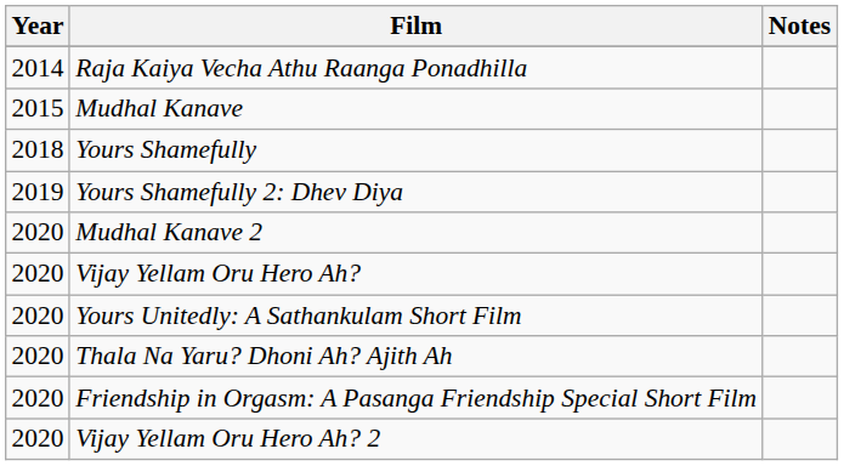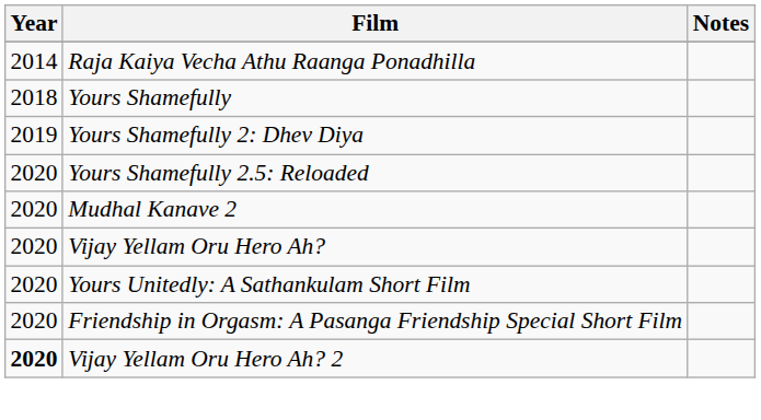 <table class="wikitable sortable">
 <tr>
 <th>Year</th>
 <th>Film</th>
 <th>Notes</th>
 </tr>
 <tr>
 </tr>
 <tr>
 <td>2014</td>
 <td><em>Raja Kaiya Vecha Athu Raanga Ponadhilla</em></td>
 <td></td>
 </tr>
 <tr>
-<td>2015</td>
-<td><em>Mudhal Kanave</em></td>
-<td></td>
-</tr>
-<tr>
 <td>2018</td>
 <td><em>Yours Shamefully</em></td>
 <td></td>
 </tr>
 <tr>
 <td>2019</td>
 <td><em>Yours Shamefully 2: Dhev Diya</em></td>
+<td></td>
+</tr>
+<tr>
+<td>2020</td>
+<td><em>Yours Shamefully 2.5: Reloaded</em></td>
 <td></td>
 </tr>
 <tr>
 <td>2020</td>
 <td><em>Mudhal Kanave 2</em></td>
 <td></td>
 </tr>
 <tr>
 <td>2020</td>
 <td><em>Vijay Yellam Oru Hero Ah?</em></td>
 <td></td>
 </tr>
 <tr>
 <td>2020</td>
 <td><em>Yours Unitedly: A Sathankulam Short Film</em></td>
 <td></td>
 </tr>
 <tr>
 <td>2020</td>
-<td><em>Thala Na Yaru? Dhoni Ah? Ajith Ah</em></td>
-<td></td>
-</tr>
-<tr>
-<td>2020</td>
 <td><em>Friendship in Orgasm: A Pasanga Friendship Special Short Film </em></td>
 <td></td>
 </tr>
 <tr>
-<td>2020</td>
+<td><strong>2020</strong></td>
 <td><em>Vijay Yellam Oru Hero Ah? 2</em></td>
 <td></td>
 </tr>
 </table>
